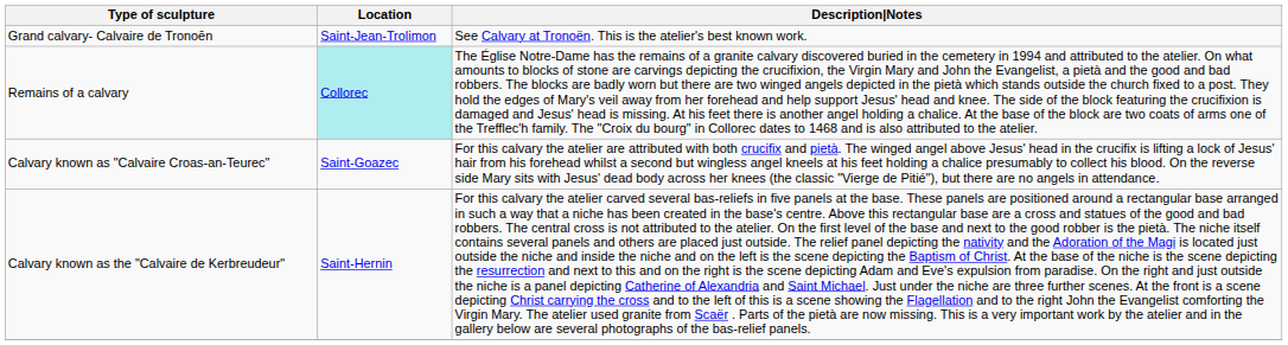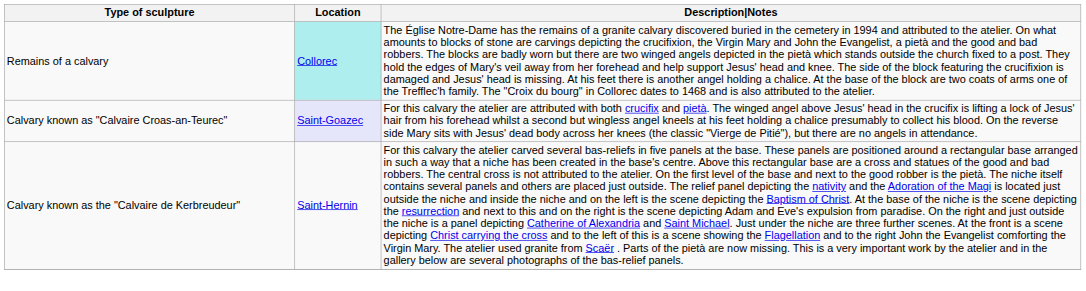 <table class="wikitable sortable" style="width:100%; margin-top:0.5em;">
 <tr>
 <th scope="col">Type of sculpture</th>
 <th scope="col">Location</th>
 <th scope="col" width="65%">Description|Notes</th>
-</tr>
-<tr>
-<td>Grand calvary- Calvaire de Tronoēn</td>
-<td><a href='#'>Saint-Jean-Trolimon</a></td>
-<td>See <a href='#'>Calvary at Tronoën</a>. This is the atelier's best known work.<br></td>
 </tr>
 <tr>
 <td>Remains of a calvary</td>
 <td style="background: paleturquoise;"><a href='#'>Collorec</a></td>
 <td>The Église Notre-Dame has the remains of a granite calvary discovered buried in the cemetery in 1994 and attributed to the atelier. On what amounts to blocks of stone are carvings depicting the crucifixion, the Virgin Mary and John the Evangelist, a pietà and the good and bad robbers. The blocks are badly worn but there are two winged angels depicted in the pietà which stands outside the church fixed to a post. They hold the edges of Mary's veil away from her forehead and help support Jesus' head and knee. The side of the block featuring the crucifixion is damaged and Jesus' head is missing. At his feet there is another angel holding a chalice. At the base of the block are two coats of arms one of the Trefflec'h family. The "Croix du bourg" in Collorec dates to 1468 and is also attributed to the atelier.<br></td>
 </tr>
 <tr>
 <td>Calvary known as "Calvaire Croas-an-Teurec"</td>
-<td><a href='#'>Saint-Goazec</a></td>
+<td style="background: lavender;"><a href='#'>Saint-Goazec</a></td>
 <td>For this calvary the atelier are attributed with both <a href='#'>crucifix</a> and <a href='#'>pietà</a>.  The winged angel above Jesus' head in the crucifix is lifting a lock of Jesus' hair from his forehead whilst a second but wingless angel kneels at his feet holding a chalice presumably to collect his blood. On the reverse side Mary sits with Jesus' dead body across her knees (the classic "Vierge de Pitié"), but there are no angels in attendance.</td>
 </tr>
 <tr>
 <td>Calvary known as the "Calvaire de Kerbreudeur"</td>
 <td><a href='#'>Saint-Hernin</a></td>
 <td>For this calvary the atelier carved several bas-reliefs in five panels at the base. These panels are positioned around a rectangular base arranged in such a way that a niche has been created in the base's centre. Above this rectangular base are a cross and statues of the good and bad robbers. The central cross is not attributed to the atelier.  On the first level of the base and next to the good robber is the pietà. The niche itself contains several panels and others are placed just outside. The relief panel depicting the <a href='#'>nativity</a> and the <a href='#'>Adoration of the Magi</a> is located just outside the niche and inside the niche and on the left is the scene depicting the <a href='#'>Baptism of Christ</a>. At the base of the niche is the scene depicting the <a href='#'>resurrection</a> and next to this and on the right is the scene depicting Adam and Eve's expulsion from paradise. On the right and just outside the niche is a panel depicting <a href='#'>Catherine of Alexandria</a> and <a href='#'>Saint Michael</a>. Just under the niche are three further scenes. At the front is a scene depicting <a href='#'>Christ carrying the cross</a> and to the left of this is a scene showing the <a href='#'>Flagellation</a> and to the right John the Evangelist comforting the Virgin Mary. The atelier used granite from <a href='#'>Scaër</a> .  Parts of the pietà are now missing. This is a very important work by the atelier and in the gallery below are several photographs of the bas-relief panels.</td>
 </tr>
 <tr>
 </tr>
 </table>
